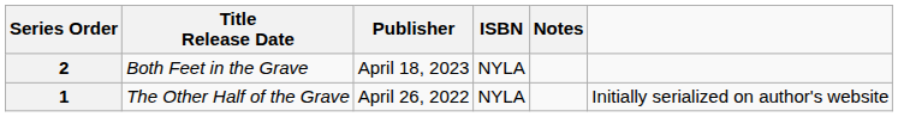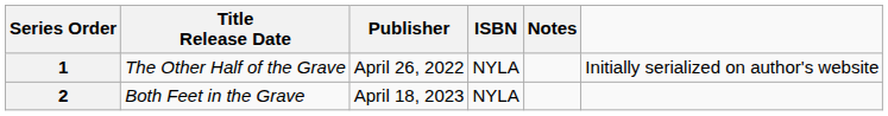 <table class="wikitable">
 <tr>
 <th>Series Order</th>
 <th>Title<br>Release Date</th>
 <th>Publisher</th>
 <th>ISBN</th>
 <th>Notes</th>
 </tr>
 <tr>
+<th>1</th>
+<td><em>The Other Half of the Grave</em></td>
+<td>April 26, 2022</td>
+<td>NYLA</td>
+<td></td>
+<td>Initially serialized on author's website</td>
+</tr>
+<tr>
 <th>2</th>
 <td><em>Both Feet in the Grave</em></td>
 <td>April 18, 2023</td>
 <td>NYLA</td>
 <td></td>
 <td></td>
 </tr>
-<tr>
-<th>1</th>
-<td><em>The Other Half of the Grave</em></td>
-<td>April 26, 2022</td>
-<td>NYLA</td>
-<td></td>
-<td>Initially serialized on author's website</td>
-</tr>
 </table>
